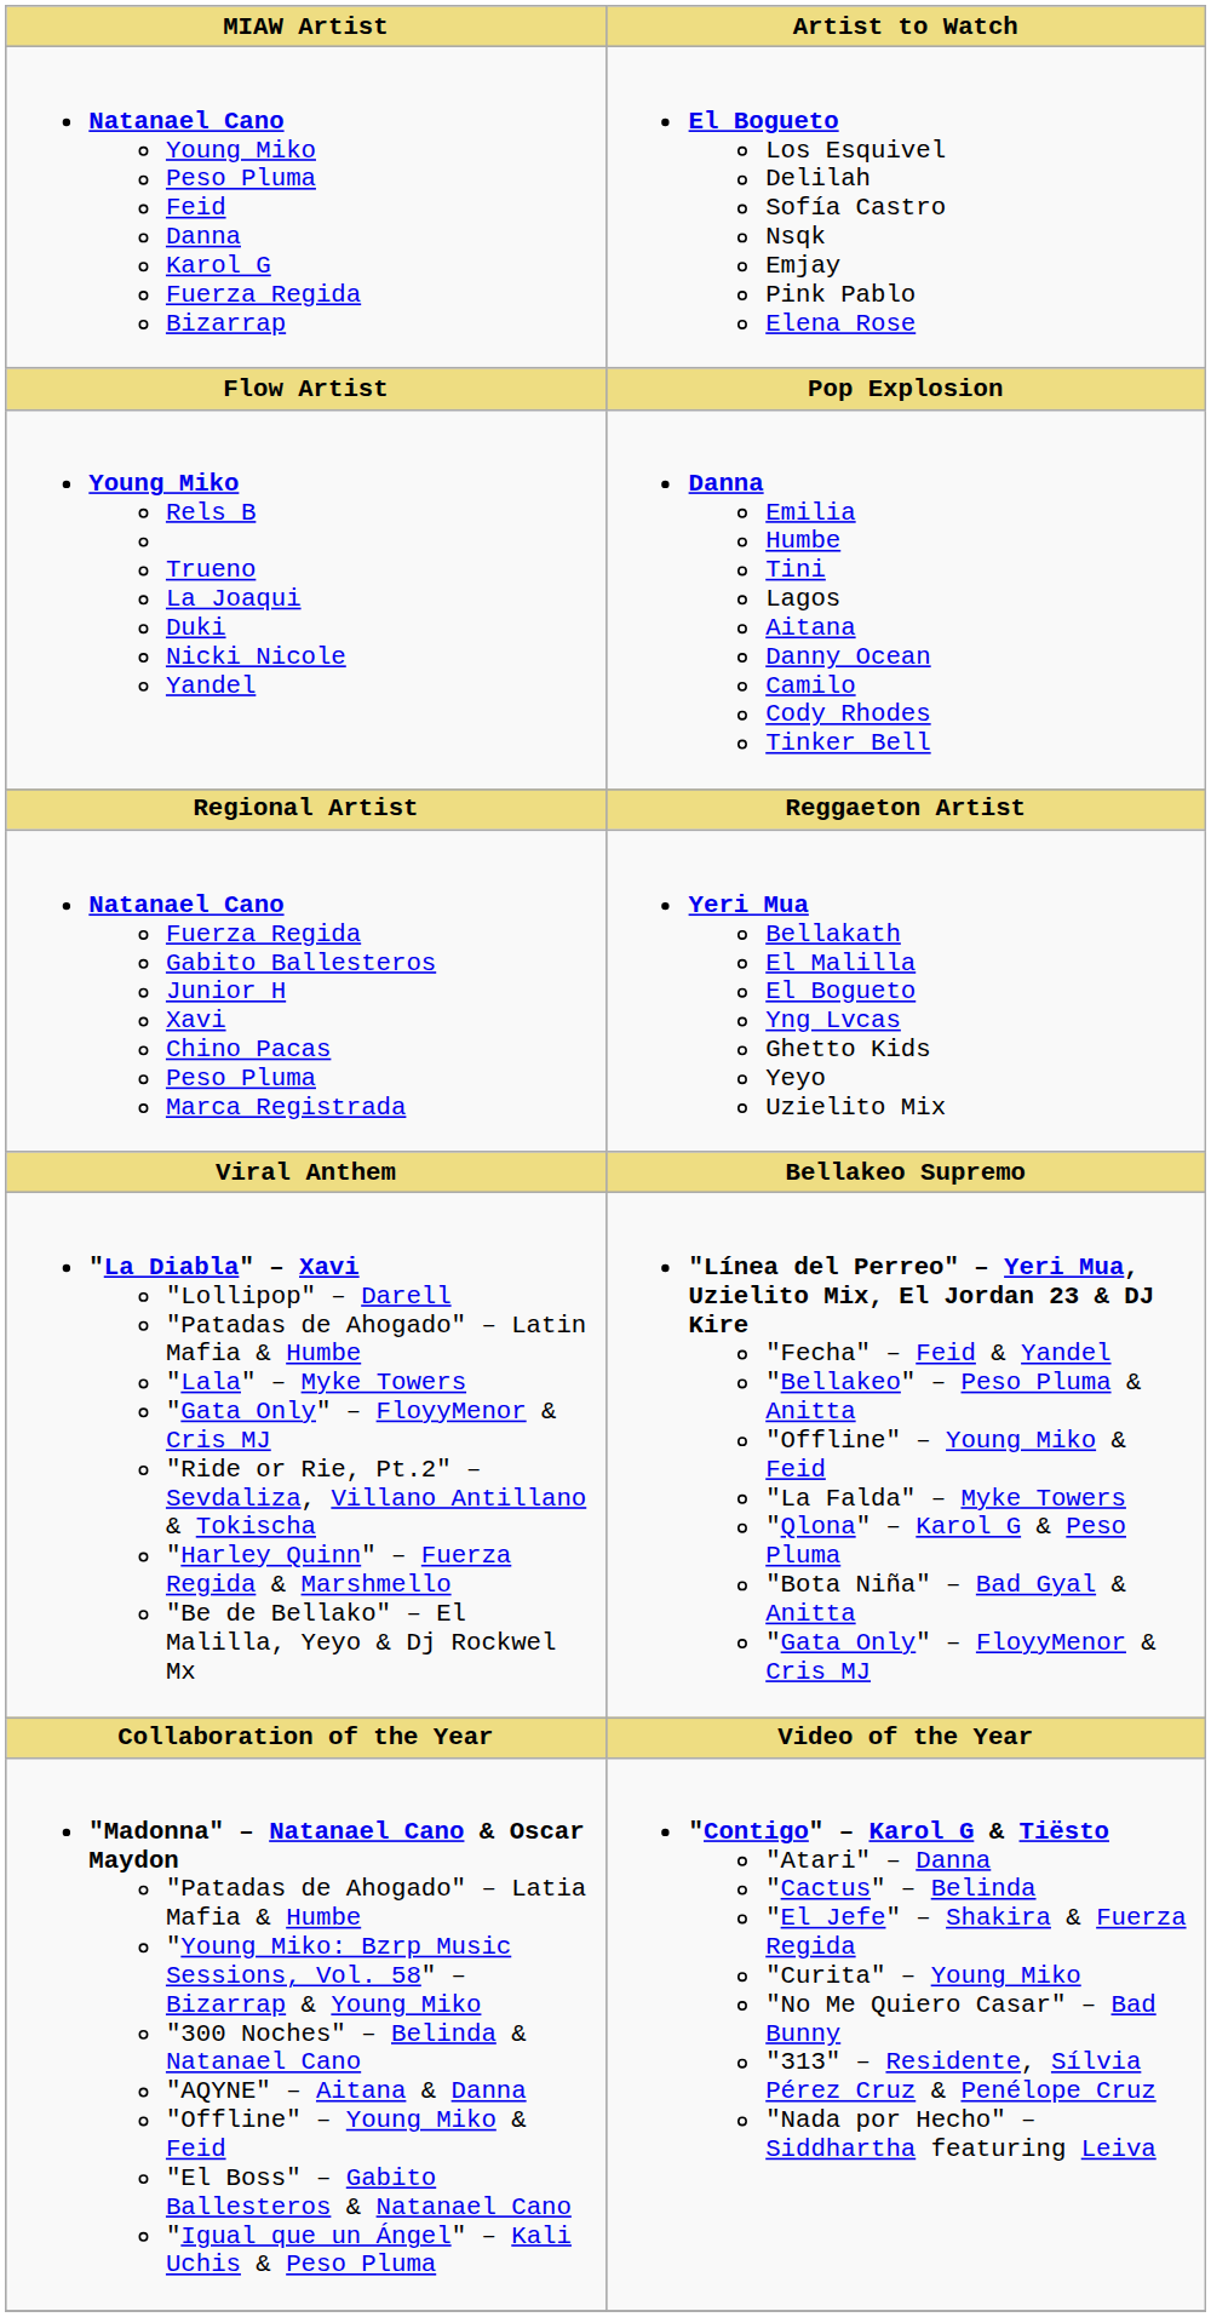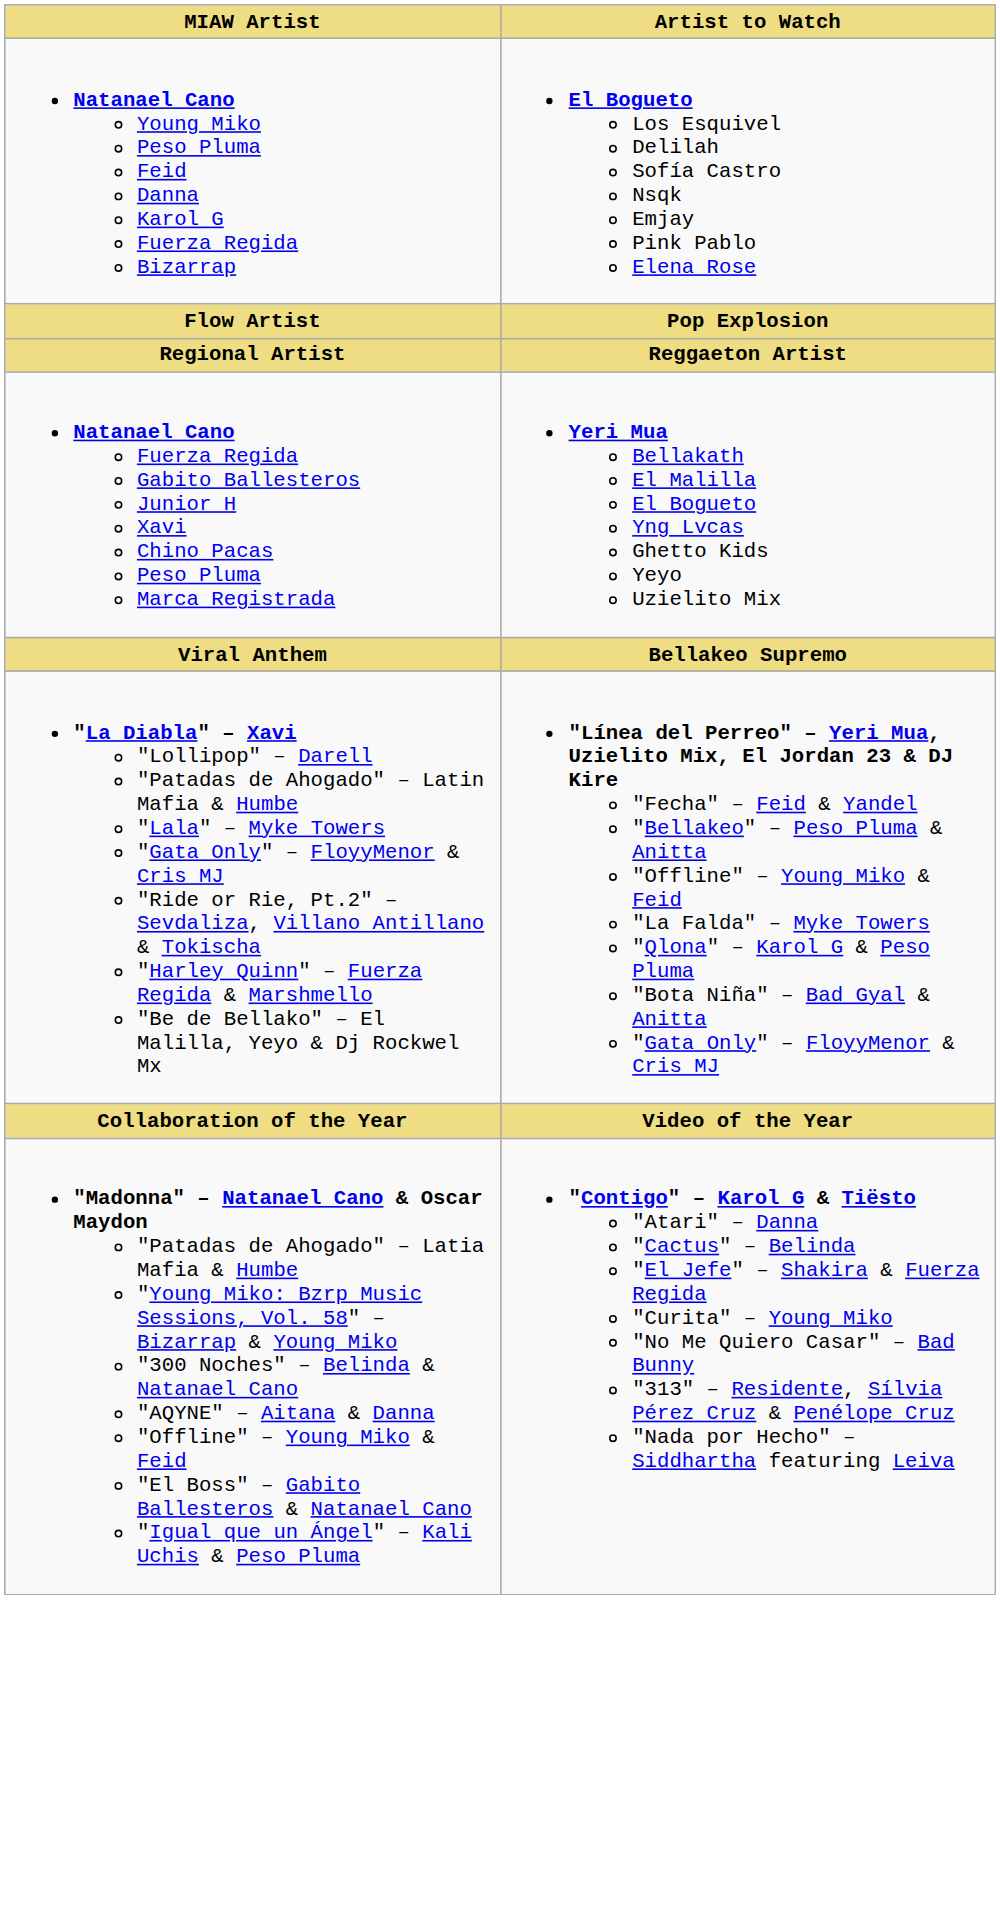 <table class="wikitable" style="width:100%">
 <tr>
 <th style="background:#EEDD82; width:50%">MIAW Artist<br></th>
 <th style="background:#EEDD82; width:50%">Artist to Watch<br></th>
 </tr>
 <tr>
 <td valign="top"><br><ul><li><strong><a href='#'>Natanael Cano</a></strong><ul><li><a href='#'>Young Miko</a></li><li><a href='#'>Peso Pluma</a></li><li><a href='#'>Feid</a></li><li><a href='#'>Danna</a></li><li><a href='#'>Karol G</a></li><li><a href='#'>Fuerza Regida</a></li><li><a href='#'>Bizarrap</a></li></ul></li></ul></td>
 <td valign="top"><br><ul><li><strong><a href='#'>El Bogueto</a></strong><ul><li>Los Esquivel</li><li>Delilah</li><li>Sofía Castro</li><li>Nsqk</li><li>Emjay</li><li>Pink Pablo</li><li><a href='#'>Elena Rose</a></li></ul></li></ul></td>
 </tr>
 <tr>
 <th style="background:#EEDD82; width:50%">Flow Artist<br></th>
 <th style="background:#EEDD82; width:50%">Pop Explosion<br></th>
-</tr>
-<tr>
-<td valign="top"><br><ul><li><strong><a href='#'>Young Miko</a></strong><ul><li><a href='#'>Rels B</a></li><li></li><li><a href='#'>Trueno</a></li><li><a href='#'>La Joaqui</a></li><li><a href='#'>Duki</a></li><li><a href='#'>Nicki Nicole</a></li><li><a href='#'>Yandel</a></li></ul></li></ul></td>
-<td valign="top"><br><ul><li><strong><a href='#'>Danna</a></strong><ul><li><a href='#'>Emilia</a></li><li><a href='#'>Humbe</a></li><li><a href='#'>Tini</a></li><li>Lagos</li><li><a href='#'>Aitana</a></li><li><a href='#'>Danny Ocean</a></li><li><a href='#'>Camilo</a></li><li><a href='#'>Cody Rhodes</a></li><li><a href='#'>Tinker Bell</a></li></ul></li></ul></td>
 </tr>
 <tr>
 <th style="background:#EEDD82; width:50%">Regional Artist<br></th>
 <th style="background:#EEDD82; width:50%">Reggaeton Artist<br></th>
 </tr>
 <tr>
 <td valign="top"><br><ul><li><strong><a href='#'>Natanael Cano</a></strong><ul><li><a href='#'>Fuerza Regida</a></li><li><a href='#'>Gabito Ballesteros</a></li><li><a href='#'>Junior H</a></li><li><a href='#'>Xavi</a></li><li><a href='#'>Chino Pacas</a></li><li><a href='#'>Peso Pluma</a></li><li><a href='#'>Marca Registrada</a></li></ul></li></ul></td>
 <td valign="top"><br><ul><li><strong><a href='#'>Yeri Mua</a></strong><ul><li><a href='#'>Bellakath</a></li><li><a href='#'>El Malilla</a></li><li><a href='#'>El Bogueto</a></li><li><a href='#'>Yng Lvcas</a></li><li>Ghetto Kids</li><li>Yeyo</li><li>Uzielito Mix</li></ul></li></ul></td>
 </tr>
 <tr>
 <th style="background:#EEDD82; width:50%">Viral Anthem<br></th>
 <th style="background:#EEDD82; width:50%">Bellakeo Supremo</th>
 </tr>
 <tr>
 <td valign="top"><br><ul><li><strong>"<a href='#'>La Diabla</a>" – <a href='#'>Xavi</a></strong><ul><li>"Lollipop" – <a href='#'>Darell</a></li><li>"Patadas de Ahogado" – Latin Mafia & <a href='#'>Humbe</a></li><li>"<a href='#'>Lala</a>" – <a href='#'>Myke Towers</a></li><li>"<a href='#'>Gata Only</a>" – <a href='#'>FloyyMenor</a> & <a href='#'>Cris MJ</a></li><li>"Ride or Rie, Pt.2" – <a href='#'>Sevdaliza</a>, <a href='#'>Villano Antillano</a> & <a href='#'>Tokischa</a></li><li>"<a href='#'>Harley Quinn</a>" – <a href='#'>Fuerza Regida</a> & <a href='#'>Marshmello</a></li><li>"Be de Bellako" – El Malilla, Yeyo & Dj Rockwel Mx</li></ul></li></ul></td>
 <td valign="top"><br><ul><li><strong>"Línea del Perreo" – <a href='#'>Yeri Mua</a>, Uzielito Mix, El Jordan 23 & DJ Kire</strong><ul><li>"Fecha" – <a href='#'>Feid</a> & <a href='#'>Yandel</a></li><li>"<a href='#'>Bellakeo</a>" – <a href='#'>Peso Pluma</a> & <a href='#'>Anitta</a></li><li>"Offline" – <a href='#'>Young Miko</a> & <a href='#'>Feid</a></li><li>"La Falda" – <a href='#'>Myke Towers</a></li><li>"<a href='#'>Qlona</a>" – <a href='#'>Karol G</a> & <a href='#'>Peso Pluma</a></li><li>"Bota Niña" – <a href='#'>Bad Gyal</a> & <a href='#'>Anitta</a></li><li>"<a href='#'>Gata Only</a>" – <a href='#'>FloyyMenor</a> & <a href='#'>Cris MJ</a></li></ul></li></ul></td>
 </tr>
 <tr>
 <th style="background:#EEDD82; width:50%">Collaboration of the Year<br></th>
 <th style="background:#EEDD82; width:50%">Video of the Year<br></th>
 </tr>
 <tr>
 <td valign="top"><br><ul><li><strong>"Madonna" – <a href='#'>Natanael Cano</a> & Oscar Maydon</strong><ul><li>"Patadas de Ahogado" – Latia Mafia & <a href='#'>Humbe</a></li><li>"<a href='#'>Young Miko: Bzrp Music Sessions, Vol. 58</a>" – <a href='#'>Bizarrap</a> & <a href='#'>Young Miko</a></li><li>"300 Noches" – <a href='#'>Belinda</a> & <a href='#'>Natanael Cano</a></li><li>"AQYNE" – <a href='#'>Aitana</a> & <a href='#'>Danna</a></li><li>"Offline" – <a href='#'>Young Miko</a> & <a href='#'>Feid</a></li><li>"El Boss" – <a href='#'>Gabito Ballesteros</a> & <a href='#'>Natanael Cano</a></li><li>"<a href='#'>Igual que un Ángel</a>" – <a href='#'>Kali Uchis</a> & <a href='#'>Peso Pluma</a></li></ul></li></ul></td>
 <td valign="top"><br><ul><li><strong>"<a href='#'>Contigo</a>" – <a href='#'>Karol G</a> & <a href='#'>Tiësto</a></strong><ul><li>"Atari" – <a href='#'>Danna</a></li><li>"<a href='#'>Cactus</a>" – <a href='#'>Belinda</a></li><li>"<a href='#'>El Jefe</a>" – <a href='#'>Shakira</a> & <a href='#'>Fuerza Regida</a></li><li>"Curita" – <a href='#'>Young Miko</a></li><li>"No Me Quiero Casar" – <a href='#'>Bad Bunny</a></li><li>"313" – <a href='#'>Residente</a>, <a href='#'>Sílvia Pérez Cruz</a> & <a href='#'>Penélope Cruz</a></li><li>"Nada por Hecho" – <a href='#'>Siddhartha</a> featuring <a href='#'>Leiva</a></li></ul></li></ul></td>
 </tr>
 <tr>
 </tr>
 </table>
